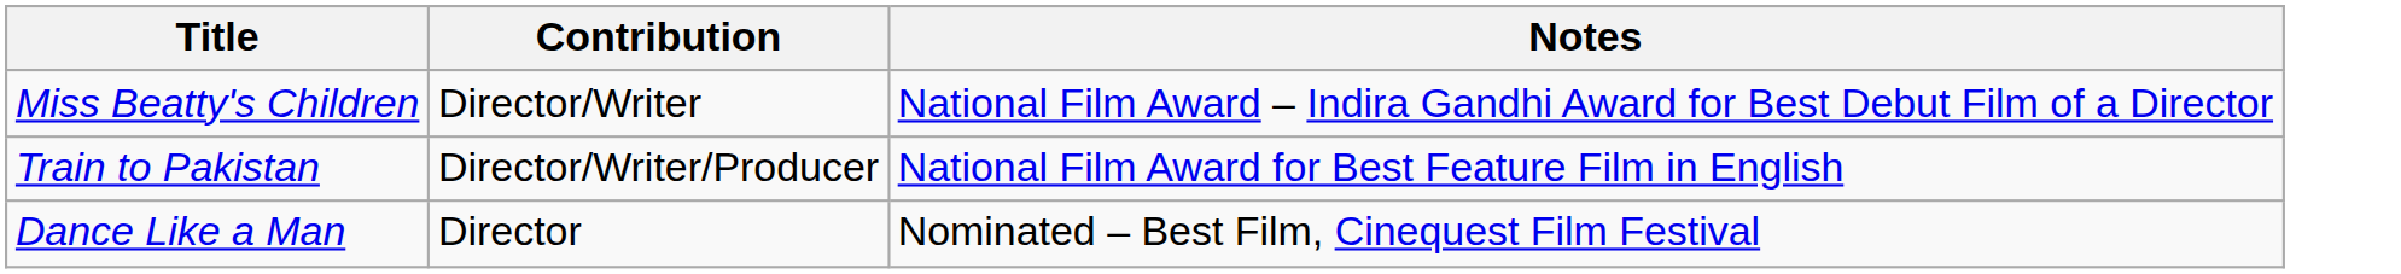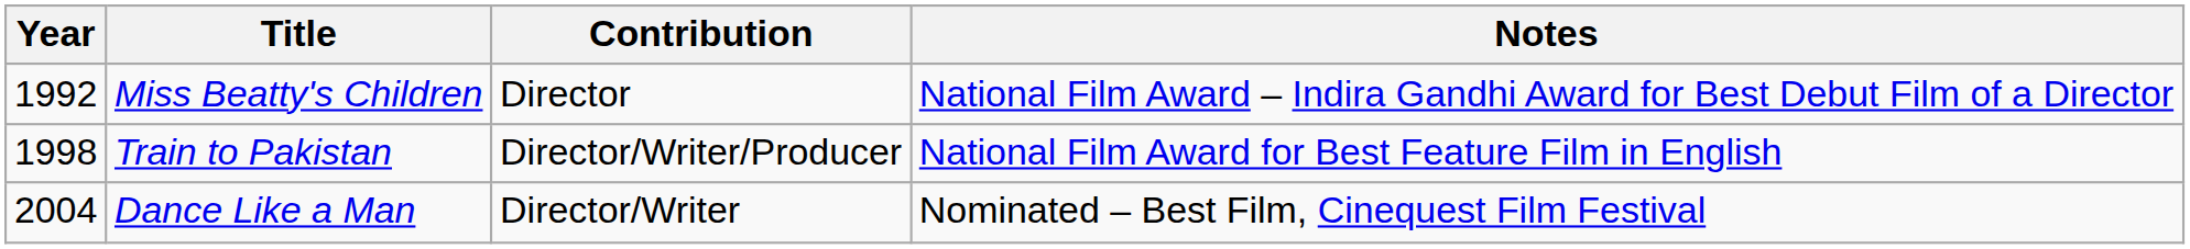 <table class="wikitable">
 <tr>
+<th>Year</th>
 <th>Title</th>
 <th>Contribution</th>
 <th>Notes</th>
 </tr>
 <tr>
+<td>1992</td>
 <td><em><a href='#'>Miss Beatty's Children</a></em></td>
-<td>Director/Writer</td>
+<td>Director</td>
 <td><a href='#'>National Film Award</a> – <a href='#'>Indira Gandhi Award for Best Debut Film of a Director</a></td>
 </tr>
 <tr>
+<td>1998</td>
 <td><em><a href='#'>Train to Pakistan</a></em></td>
 <td>Director/Writer/Producer</td>
 <td><a href='#'>National Film Award for Best Feature Film in English</a></td>
 </tr>
 <tr>
+<td>2004</td>
 <td><em><a href='#'>Dance Like a Man</a></em></td>
-<td>Director</td>
+<td>Director/Writer</td>
 <td>Nominated – Best Film, <a href='#'>Cinequest Film Festival</a></td>
 </tr>
 </table>
